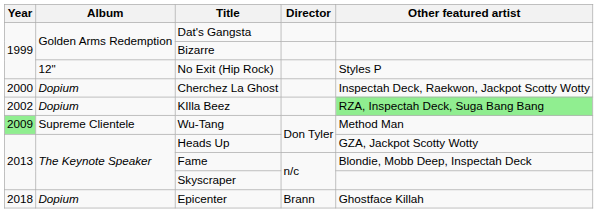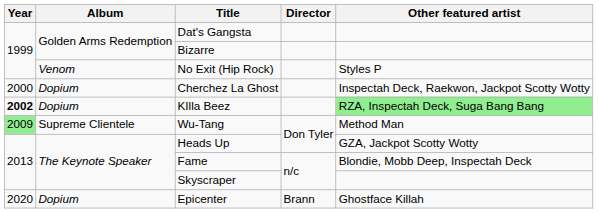 <table class="wikitable">
 <tr>
 <th>Year</th>
 <th>Album</th>
 <th>Title</th>
 <th>Director</th>
 <th>Other featured artist</th>
 </tr>
 <tr>
 <td rowspan="3">1999</td>
 <td rowspan="2">Golden Arms Redemption</td>
 <td>Dat's Gangsta</td>
 <td></td>
 <td></td>
 </tr>
 <tr>
 <td>Bizarre</td>
 <td></td>
 <td></td>
 </tr>
 <tr>
-<td>12"</td>
+<td><em>Venom</em></td>
 <td>No Exit (Hip Rock)</td>
 <td></td>
 <td>Styles P</td>
 </tr>
 <tr>
 <td>2000</td>
 <td><em>Dopium</em></td>
 <td>Cherchez La Ghost</td>
 <td></td>
 <td>Inspectah Deck, Raekwon, Jackpot Scotty Wotty</td>
 </tr>
 <tr>
-<td>2002</td>
+<td><strong>2002</strong></td>
 <td><em>Dopium</em></td>
 <td>KIlla Beez</td>
 <td></td>
 <td style="background: lightgreen;">RZA, Inspectah Deck, Suga Bang Bang</td>
 </tr>
 <tr>
 <td style="background: lightgreen;">2009</td>
 <td>Supreme Clientele</td>
 <td>Wu-Tang</td>
 <td rowspan="2">Don Tyler</td>
 <td>Method Man</td>
 </tr>
 <tr>
 <td rowspan="3">2013</td>
 <td rowspan="3"><em>The Keynote Speaker</em></td>
 <td>Heads Up</td>
 <td>GZA, Jackpot Scotty Wotty</td>
 </tr>
 <tr>
 <td>Fame</td>
 <td rowspan="2">n/c</td>
 <td>Blondie, Mobb Deep, Inspectah Deck</td>
 </tr>
 <tr>
 <td>Skyscraper</td>
 <td></td>
 </tr>
 <tr>
-<td>2018</td>
+<td>2020</td>
 <td><em>Dopium</em></td>
 <td>Epicenter</td>
 <td>Brann</td>
 <td>Ghostface Killah</td>
 </tr>
 </table>
